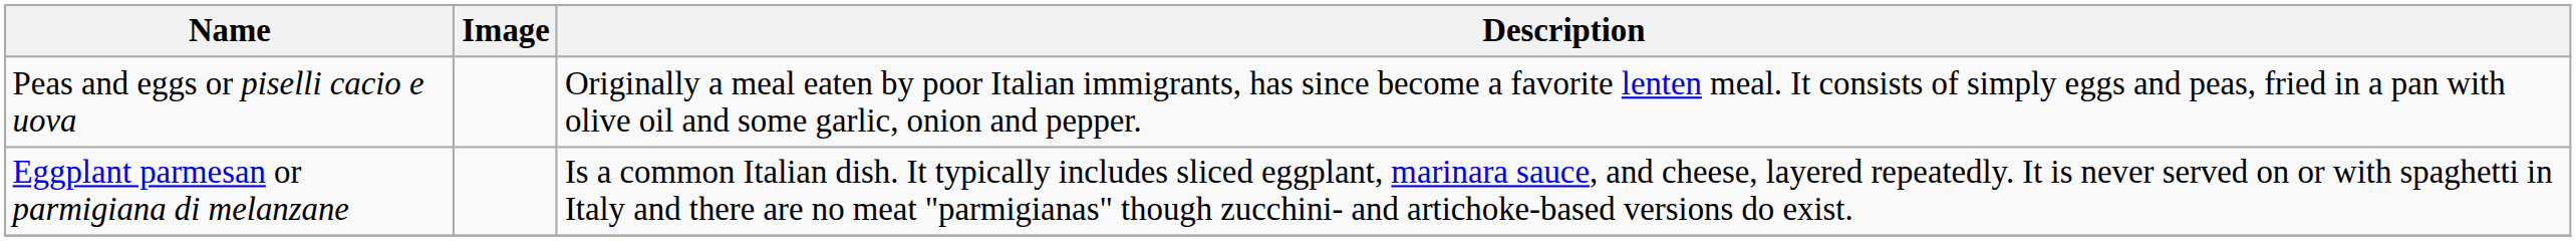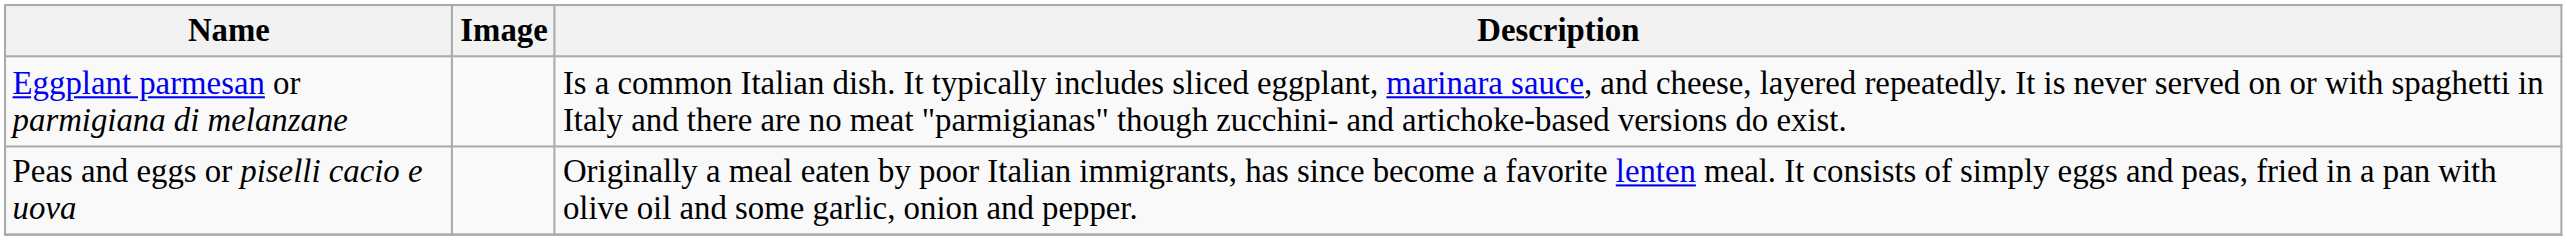 <table class="wikitable">
 <tr>
 <th>Name</th>
 <th>Image</th>
 <th>Description</th>
 </tr>
 <tr>
+<td><a href='#'>Eggplant parmesan</a> or <em>parmigiana di melanzane</em></td>
+<td></td>
+<td>Is a common Italian dish. It typically includes sliced eggplant, <a href='#'>marinara sauce</a>, and cheese, layered repeatedly. It is never served on or with spaghetti in Italy and there are no meat "parmigianas" though zucchini- and artichoke-based versions do exist.</td>
+</tr>
+<tr>
 <td>Peas and eggs or <em>piselli cacio e uova</em></td>
 <td></td>
 <td>Originally a meal eaten by poor Italian immigrants, has since become a favorite <a href='#'>lenten</a> meal. It consists of simply eggs and peas, fried in a pan with olive oil and some garlic, onion and pepper.</td>
 </tr>
 <tr>
-<td><a href='#'>Eggplant parmesan</a> or <em>parmigiana di melanzane</em></td>
-<td></td>
-<td>Is a common Italian dish. It typically includes sliced eggplant, <a href='#'>marinara sauce</a>, and cheese, layered repeatedly. It is never served on or with spaghetti in Italy and there are no meat "parmigianas" though zucchini- and artichoke-based versions do exist.</td>
-</tr>
-<tr>
 </tr>
 </table>
